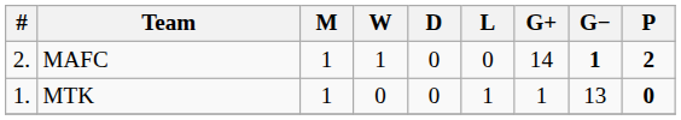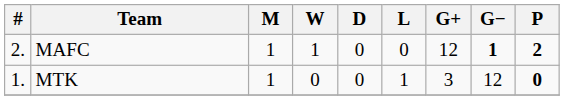 <table class="wikitable" style="text-align: center;">
 <tr>
 <th width="15">#</th>
 <th width="175">Team</th>
 <th width="30">M</th>
 <th width="30">W</th>
 <th width="30">D</th>
 <th width="30">L</th>
 <th width="30">G+</th>
 <th width="30">G−</th>
 <th width="30">P</th>
 </tr>
 <tr>
 <td>2.</td>
 <td align="left">MAFC</td>
 <td>1</td>
 <td>1</td>
 <td>0</td>
 <td>0</td>
-<td>14</td>
+<td>12</td>
 <td><strong>1</strong></td>
 <td><strong>2</strong></td>
 </tr>
 <tr>
 <td>1.</td>
 <td align="left">MTK</td>
 <td>1</td>
 <td>0</td>
 <td>0</td>
 <td>1</td>
-<td>1</td>
-<td>13</td>
+<td>3</td>
+<td>12</td>
 <td><strong>0</strong></td>
 </tr>
 <tr>
 </tr>
 </table>
